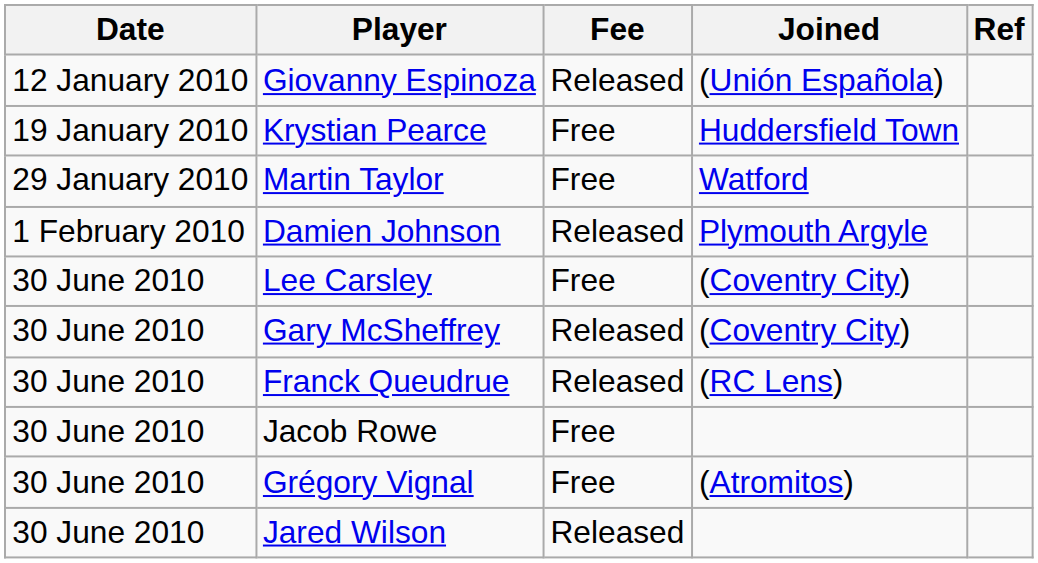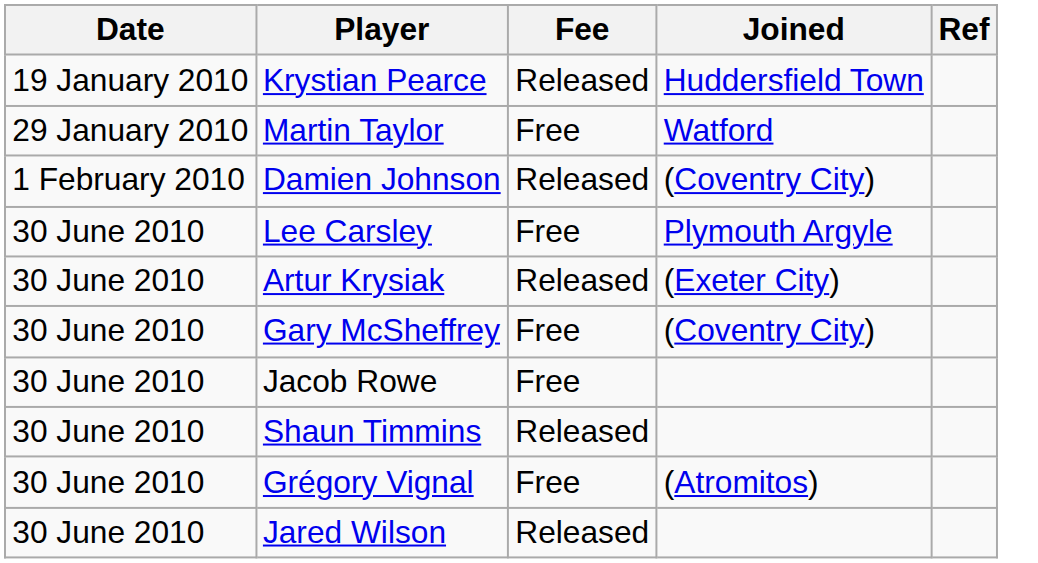 <table class="wikitable" style="text-align: left">
 <tr>
 <th>Date</th>
 <th>Player</th>
 <th>Fee</th>
 <th>Joined</th>
 <th>Ref</th>
 </tr>
 <tr>
-<td>12 January 2010</td>
-<td><a href='#'>Giovanny Espinoza</a></td>
-<td>Released</td>
-<td>(<a href='#'>Unión Española</a>)</td>
-<td style="text-align: center"></td>
-</tr>
-<tr>
 <td>19 January 2010</td>
 <td><a href='#'>Krystian Pearce</a></td>
-<td>Free</td>
+<td>Released</td>
 <td><a href='#'>Huddersfield Town</a></td>
 <td style="text-align: center"></td>
 </tr>
 <tr>
 <td>29 January 2010</td>
 <td><a href='#'>Martin Taylor</a></td>
 <td>Free</td>
 <td><a href='#'>Watford</a></td>
 <td style="text-align: center"></td>
 </tr>
 <tr>
 <td>1 February 2010</td>
 <td><a href='#'>Damien Johnson</a></td>
 <td>Released</td>
-<td><a href='#'>Plymouth Argyle</a></td>
+<td>(<a href='#'>Coventry City</a>)</td>
 <td style="text-align: center"></td>
 </tr>
 <tr>
 <td>30 June 2010</td>
 <td><a href='#'>Lee Carsley</a></td>
 <td>Free</td>
-<td>(<a href='#'>Coventry City</a>)</td>
+<td><a href='#'>Plymouth Argyle</a></td>
+<td style="text-align: center"></td>
+</tr>
+<tr>
+<td>30 June 2010</td>
+<td><a href='#'>Artur Krysiak</a></td>
+<td>Released</td>
+<td>(<a href='#'>Exeter City</a>)</td>
 <td style="text-align: center"></td>
 </tr>
 <tr>
 <td>30 June 2010</td>
 <td><a href='#'>Gary McSheffrey</a></td>
-<td>Released</td>
+<td>Free</td>
 <td>(<a href='#'>Coventry City</a>)</td>
-<td style="text-align: center"></td>
-</tr>
-<tr>
-<td>30 June 2010</td>
-<td><a href='#'>Franck Queudrue</a></td>
-<td>Released</td>
-<td>(<a href='#'>RC Lens</a>)</td>
 <td style="text-align: center"></td>
 </tr>
 <tr>
 <td>30 June 2010</td>
 <td>Jacob Rowe</td>
 <td>Free</td>
+<td></td>
+<td style="text-align: center"></td>
+</tr>
+<tr>
+<td>30 June 2010</td>
+<td><a href='#'>Shaun Timmins</a></td>
+<td>Released</td>
 <td></td>
 <td style="text-align: center"></td>
 </tr>
 <tr>
 <td>30 June 2010</td>
 <td><a href='#'>Grégory Vignal</a></td>
 <td>Free</td>
 <td>(<a href='#'>Atromitos</a>)</td>
 <td style="text-align: center"></td>
 </tr>
 <tr>
 <td>30 June 2010</td>
 <td><a href='#'>Jared Wilson</a></td>
 <td>Released</td>
 <td></td>
 <td style="text-align: center"></td>
 </tr>
 </table>
